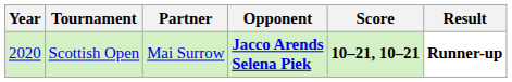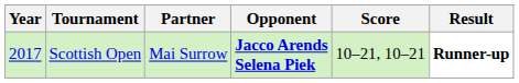 <table class="sortable wikitable" style="font-size: 90%;">
 <tr>
 <th>Year</th>
 <th>Tournament</th>
 <th>Partner</th>
 <th>Opponent</th>
 <th>Score</th>
 <th>Result</th>
 </tr>
 <tr style="background:#D4F1C5">
-<td align="center"><a href='#'>2020</a></td>
+<td align="center"><a href='#'>2017</a></td>
 <td align="left"><a href='#'>Scottish Open</a></td>
 <td align="left"> <a href='#'>Mai Surrow</a></td>
 <td align="left"><strong> <a href='#'>Jacco Arends</a><br> <a href='#'>Selena Piek</a></strong></td>
-<td align="left"><strong>10–21, 10–21</strong></td>
+<td align="left">10–21, 10–21</td>
 <td style="text-align:left; background:white"> <strong>Runner-up</strong></td>
 </tr>
 </table>
